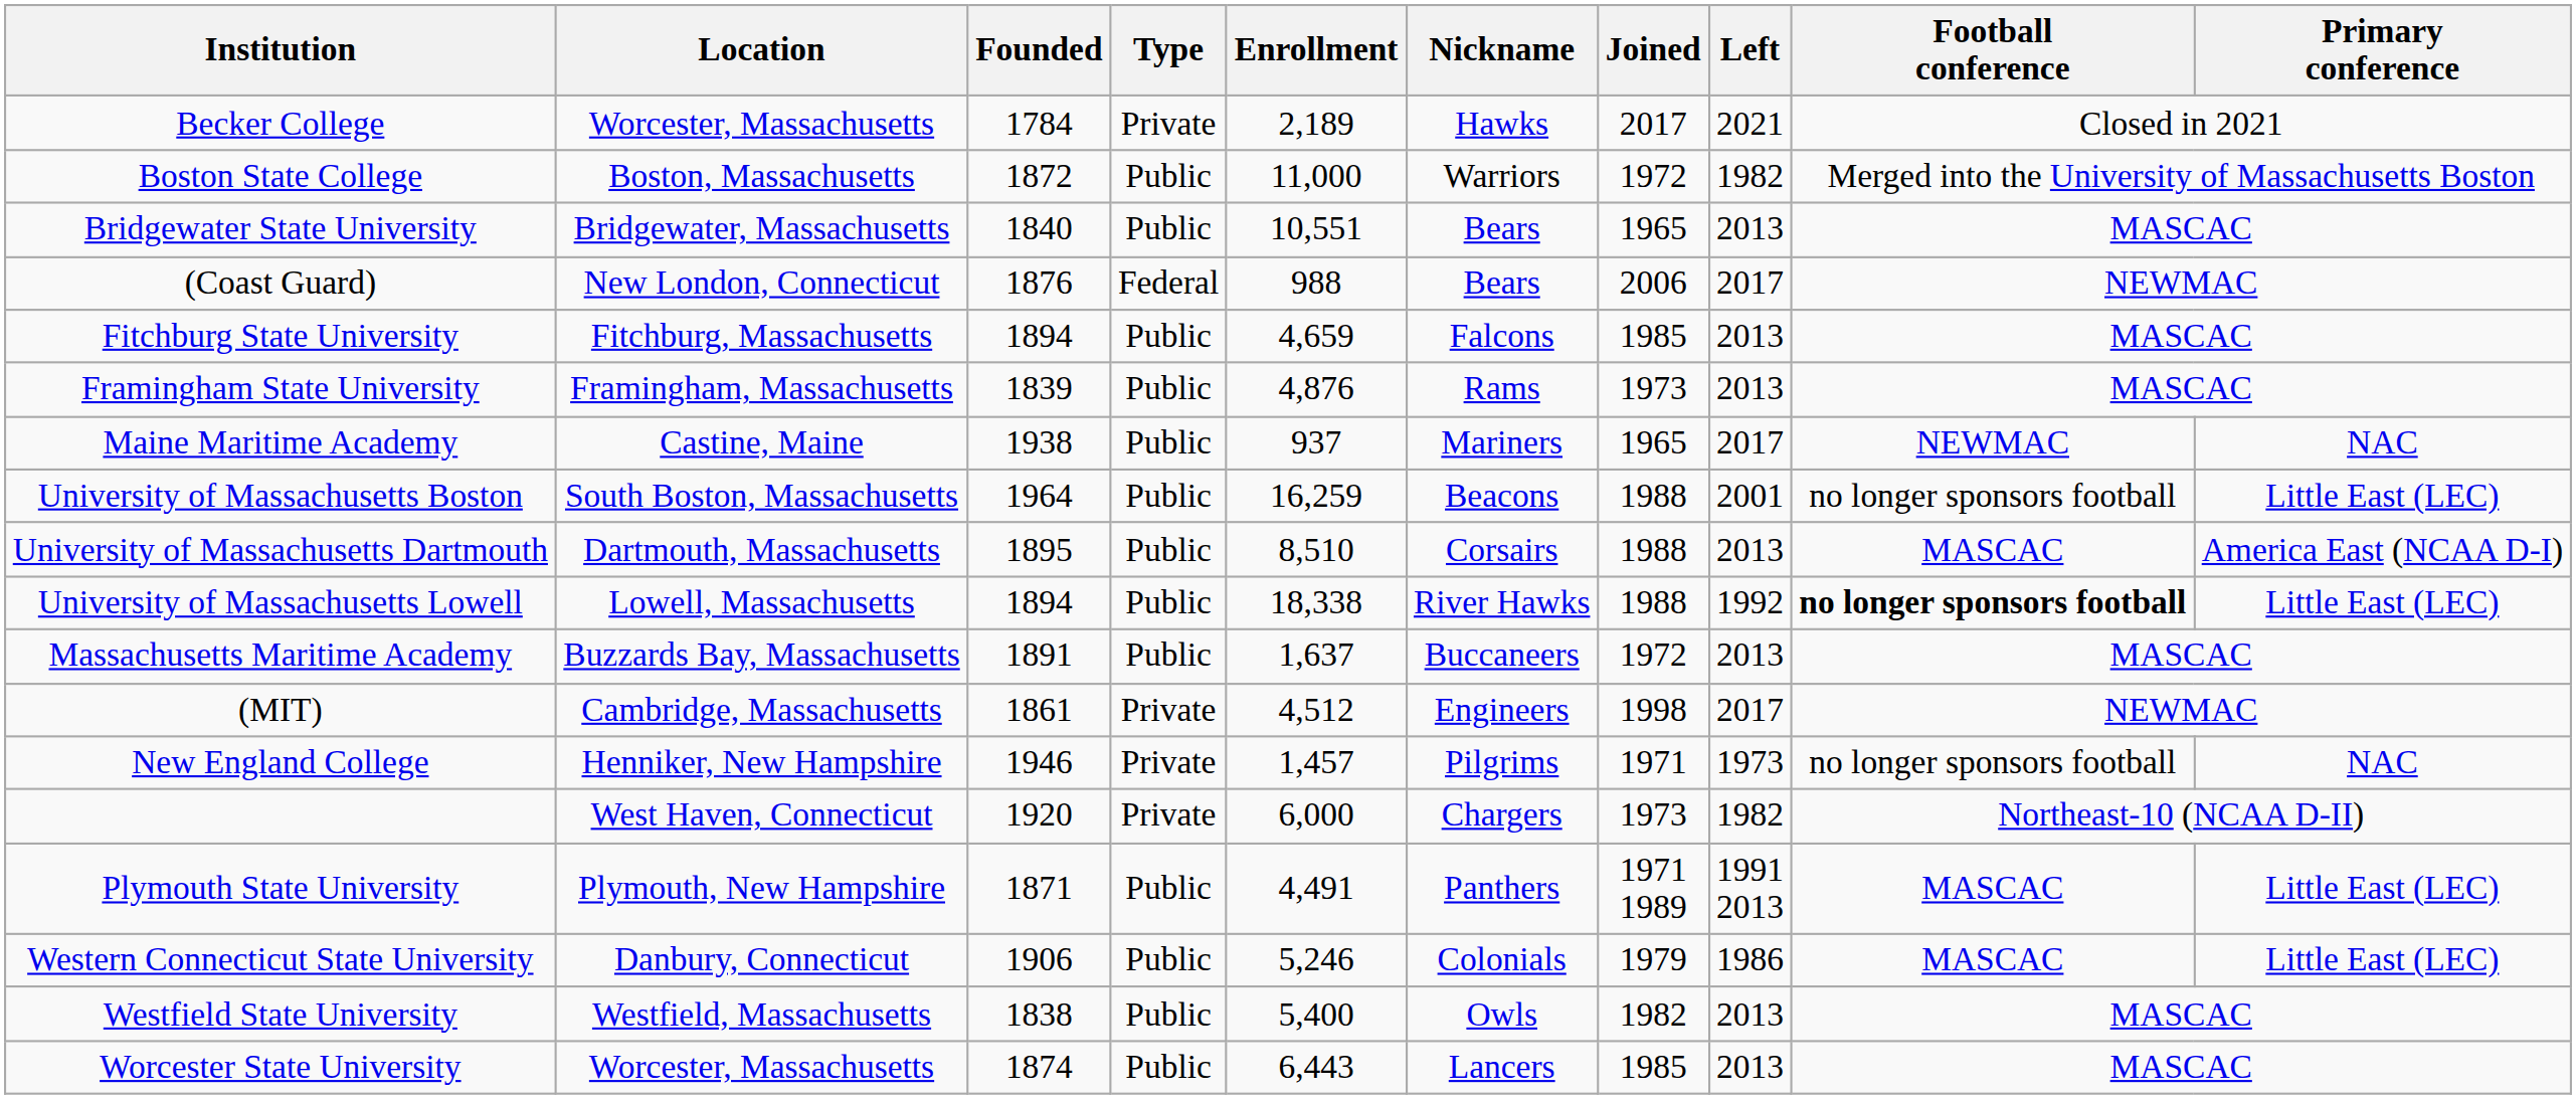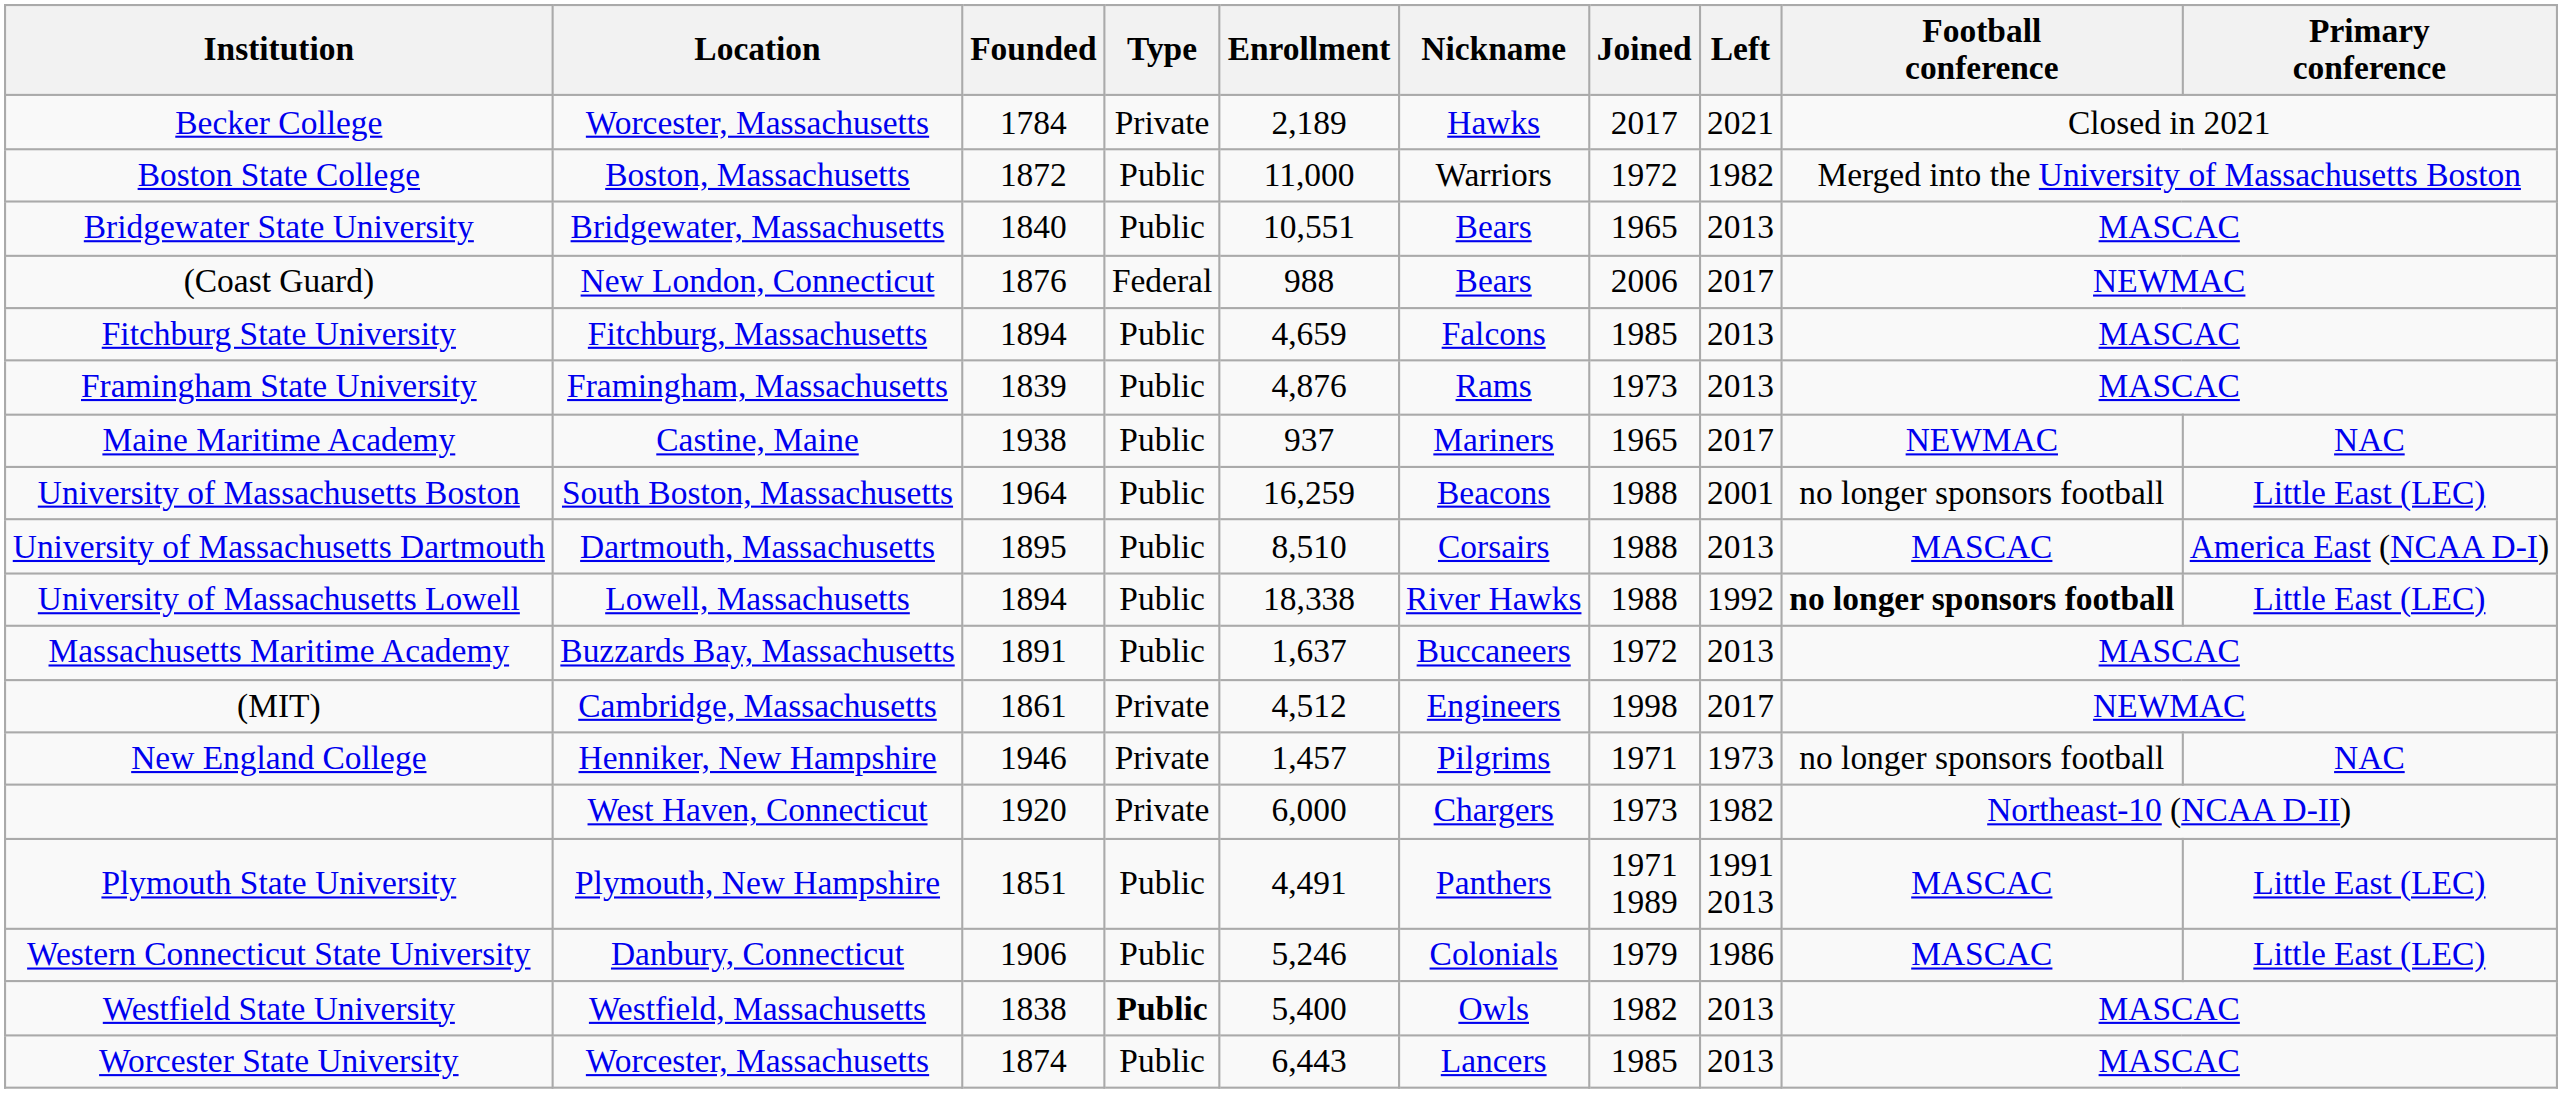 <table class="wikitable sortable" style="text-align:center;">
 <tr>
 <th>Institution</th>
 <th>Location</th>
 <th>Founded</th>
 <th>Type</th>
 <th>Enrollment</th>
 <th>Nickname</th>
 <th>Joined</th>
 <th>Left</th>
 <th>Football<br>conference</th>
 <th>Primary<br>conference</th>
 </tr>
 <tr>
 <td><a href='#'>Becker College</a></td>
 <td><a href='#'>Worcester, Massachusetts</a></td>
 <td>1784</td>
 <td>Private</td>
 <td>2,189</td>
 <td><a href='#'>Hawks</a></td>
 <td>2017</td>
 <td>2021</td>
 <td colspan="2">Closed in 2021</td>
 </tr>
 <tr>
 <td><a href='#'>Boston State College</a></td>
 <td><a href='#'>Boston, Massachusetts</a></td>
 <td>1872</td>
 <td>Public</td>
 <td>11,000 </td>
 <td>Warriors</td>
 <td>1972</td>
 <td>1982</td>
 <td colspan="2">Merged into the <a href='#'>University of Massachusetts Boston</a></td>
 </tr>
 <tr>
 <td><a href='#'>Bridgewater State University</a></td>
 <td><a href='#'>Bridgewater, Massachusetts</a></td>
 <td>1840</td>
 <td>Public</td>
 <td>10,551</td>
 <td><a href='#'>Bears</a></td>
 <td>1965</td>
 <td>2013</td>
 <td colspan="2"><a href='#'>MASCAC</a></td>
 </tr>
 <tr>
 <td> (Coast Guard)</td>
 <td><a href='#'>New London, Connecticut</a></td>
 <td>1876</td>
 <td>Federal</td>
 <td>988</td>
 <td><a href='#'>Bears</a></td>
 <td>2006</td>
 <td>2017</td>
 <td colspan="2"><a href='#'>NEWMAC</a></td>
 </tr>
 <tr>
 <td><a href='#'>Fitchburg State University</a></td>
 <td><a href='#'>Fitchburg, Massachusetts</a></td>
 <td>1894</td>
 <td>Public</td>
 <td>4,659</td>
 <td><a href='#'>Falcons</a></td>
 <td>1985</td>
 <td>2013</td>
 <td colspan="2"><a href='#'>MASCAC</a></td>
 </tr>
 <tr>
 <td><a href='#'>Framingham State University</a></td>
 <td><a href='#'>Framingham, Massachusetts</a></td>
 <td>1839</td>
 <td>Public</td>
 <td>4,876</td>
 <td><a href='#'>Rams</a></td>
 <td>1973</td>
 <td>2013</td>
 <td colspan="2"><a href='#'>MASCAC</a></td>
 </tr>
 <tr>
 <td><a href='#'>Maine Maritime Academy</a></td>
 <td><a href='#'>Castine, Maine</a></td>
 <td>1938</td>
 <td>Public</td>
 <td>937</td>
 <td><a href='#'>Mariners</a></td>
 <td>1965</td>
 <td>2017</td>
 <td><a href='#'>NEWMAC</a></td>
 <td><a href='#'>NAC</a></td>
 </tr>
 <tr>
 <td><a href='#'>University of Massachusetts Boston</a></td>
 <td><a href='#'>South Boston, Massachusetts</a></td>
 <td>1964</td>
 <td>Public</td>
 <td>16,259</td>
 <td><a href='#'>Beacons</a></td>
 <td>1988</td>
 <td>2001</td>
 <td>no longer sponsors football</td>
 <td><a href='#'>Little East (LEC)</a></td>
 </tr>
 <tr>
 <td><a href='#'>University of Massachusetts Dartmouth</a></td>
 <td><a href='#'>Dartmouth, Massachusetts</a></td>
 <td>1895</td>
 <td>Public</td>
 <td>8,510</td>
 <td><a href='#'>Corsairs</a></td>
 <td>1988</td>
 <td>2013</td>
 <td><a href='#'>MASCAC</a></td>
 <td><a href='#'>America East</a> (<a href='#'>NCAA D-I</a>)</td>
 </tr>
 <tr>
 <td><a href='#'>University of Massachusetts Lowell</a></td>
 <td><a href='#'>Lowell, Massachusetts</a></td>
 <td>1894</td>
 <td>Public</td>
 <td>18,338</td>
 <td><a href='#'>River Hawks</a></td>
 <td>1988</td>
 <td>1992</td>
 <td><strong>no longer sponsors football</strong></td>
 <td><a href='#'>Little East (LEC)</a></td>
 </tr>
 <tr>
 <td><a href='#'>Massachusetts Maritime Academy</a></td>
 <td><a href='#'>Buzzards Bay, Massachusetts</a></td>
 <td>1891</td>
 <td>Public</td>
 <td>1,637</td>
 <td><a href='#'>Buccaneers</a></td>
 <td>1972</td>
 <td>2013</td>
 <td colspan="2"><a href='#'>MASCAC</a></td>
 </tr>
 <tr>
 <td> (MIT)</td>
 <td><a href='#'>Cambridge, Massachusetts</a></td>
 <td>1861</td>
 <td>Private</td>
 <td>4,512</td>
 <td><a href='#'>Engineers</a></td>
 <td>1998</td>
 <td>2017</td>
 <td colspan="2"><a href='#'>NEWMAC</a></td>
 </tr>
 <tr>
 <td><a href='#'>New England College</a></td>
 <td><a href='#'>Henniker, New Hampshire</a></td>
 <td>1946</td>
 <td>Private</td>
 <td>1,457</td>
 <td><a href='#'>Pilgrims</a></td>
 <td>1971</td>
 <td>1973</td>
 <td>no longer sponsors football</td>
 <td><a href='#'>NAC</a></td>
 </tr>
 <tr>
 <td></td>
 <td><a href='#'>West Haven, Connecticut</a></td>
 <td>1920</td>
 <td>Private</td>
 <td>6,000</td>
 <td><a href='#'>Chargers</a></td>
 <td>1973</td>
 <td>1982</td>
 <td colspan="2"><a href='#'>Northeast-10</a> (<a href='#'>NCAA D-II</a>)</td>
 </tr>
 <tr>
 <td><a href='#'>Plymouth State University</a></td>
 <td><a href='#'>Plymouth, New Hampshire</a></td>
-<td>1871</td>
+<td>1851</td>
 <td>Public</td>
 <td>4,491</td>
 <td><a href='#'>Panthers</a></td>
 <td>1971<br>1989</td>
 <td>1991<br>2013</td>
 <td><a href='#'>MASCAC</a></td>
 <td><a href='#'>Little East (LEC)</a></td>
 </tr>
 <tr>
 <td><a href='#'>Western Connecticut State University</a></td>
 <td><a href='#'>Danbury, Connecticut</a></td>
 <td>1906</td>
 <td>Public</td>
 <td>5,246</td>
 <td><a href='#'>Colonials</a></td>
 <td>1979</td>
 <td>1986</td>
 <td><a href='#'>MASCAC</a></td>
 <td><a href='#'>Little East (LEC)</a></td>
 </tr>
 <tr>
 <td><a href='#'>Westfield State University</a></td>
 <td><a href='#'>Westfield, Massachusetts</a></td>
 <td>1838</td>
-<td>Public</td>
+<td><strong>Public</strong></td>
 <td>5,400</td>
 <td><a href='#'>Owls</a></td>
 <td>1982</td>
 <td>2013</td>
 <td colspan="2"><a href='#'>MASCAC</a></td>
 </tr>
 <tr>
 <td><a href='#'>Worcester State University</a></td>
 <td><a href='#'>Worcester, Massachusetts</a></td>
 <td>1874</td>
 <td>Public</td>
 <td>6,443</td>
 <td><a href='#'>Lancers</a></td>
 <td>1985</td>
 <td>2013</td>
 <td colspan="2"><a href='#'>MASCAC</a></td>
 </tr>
 </table>
